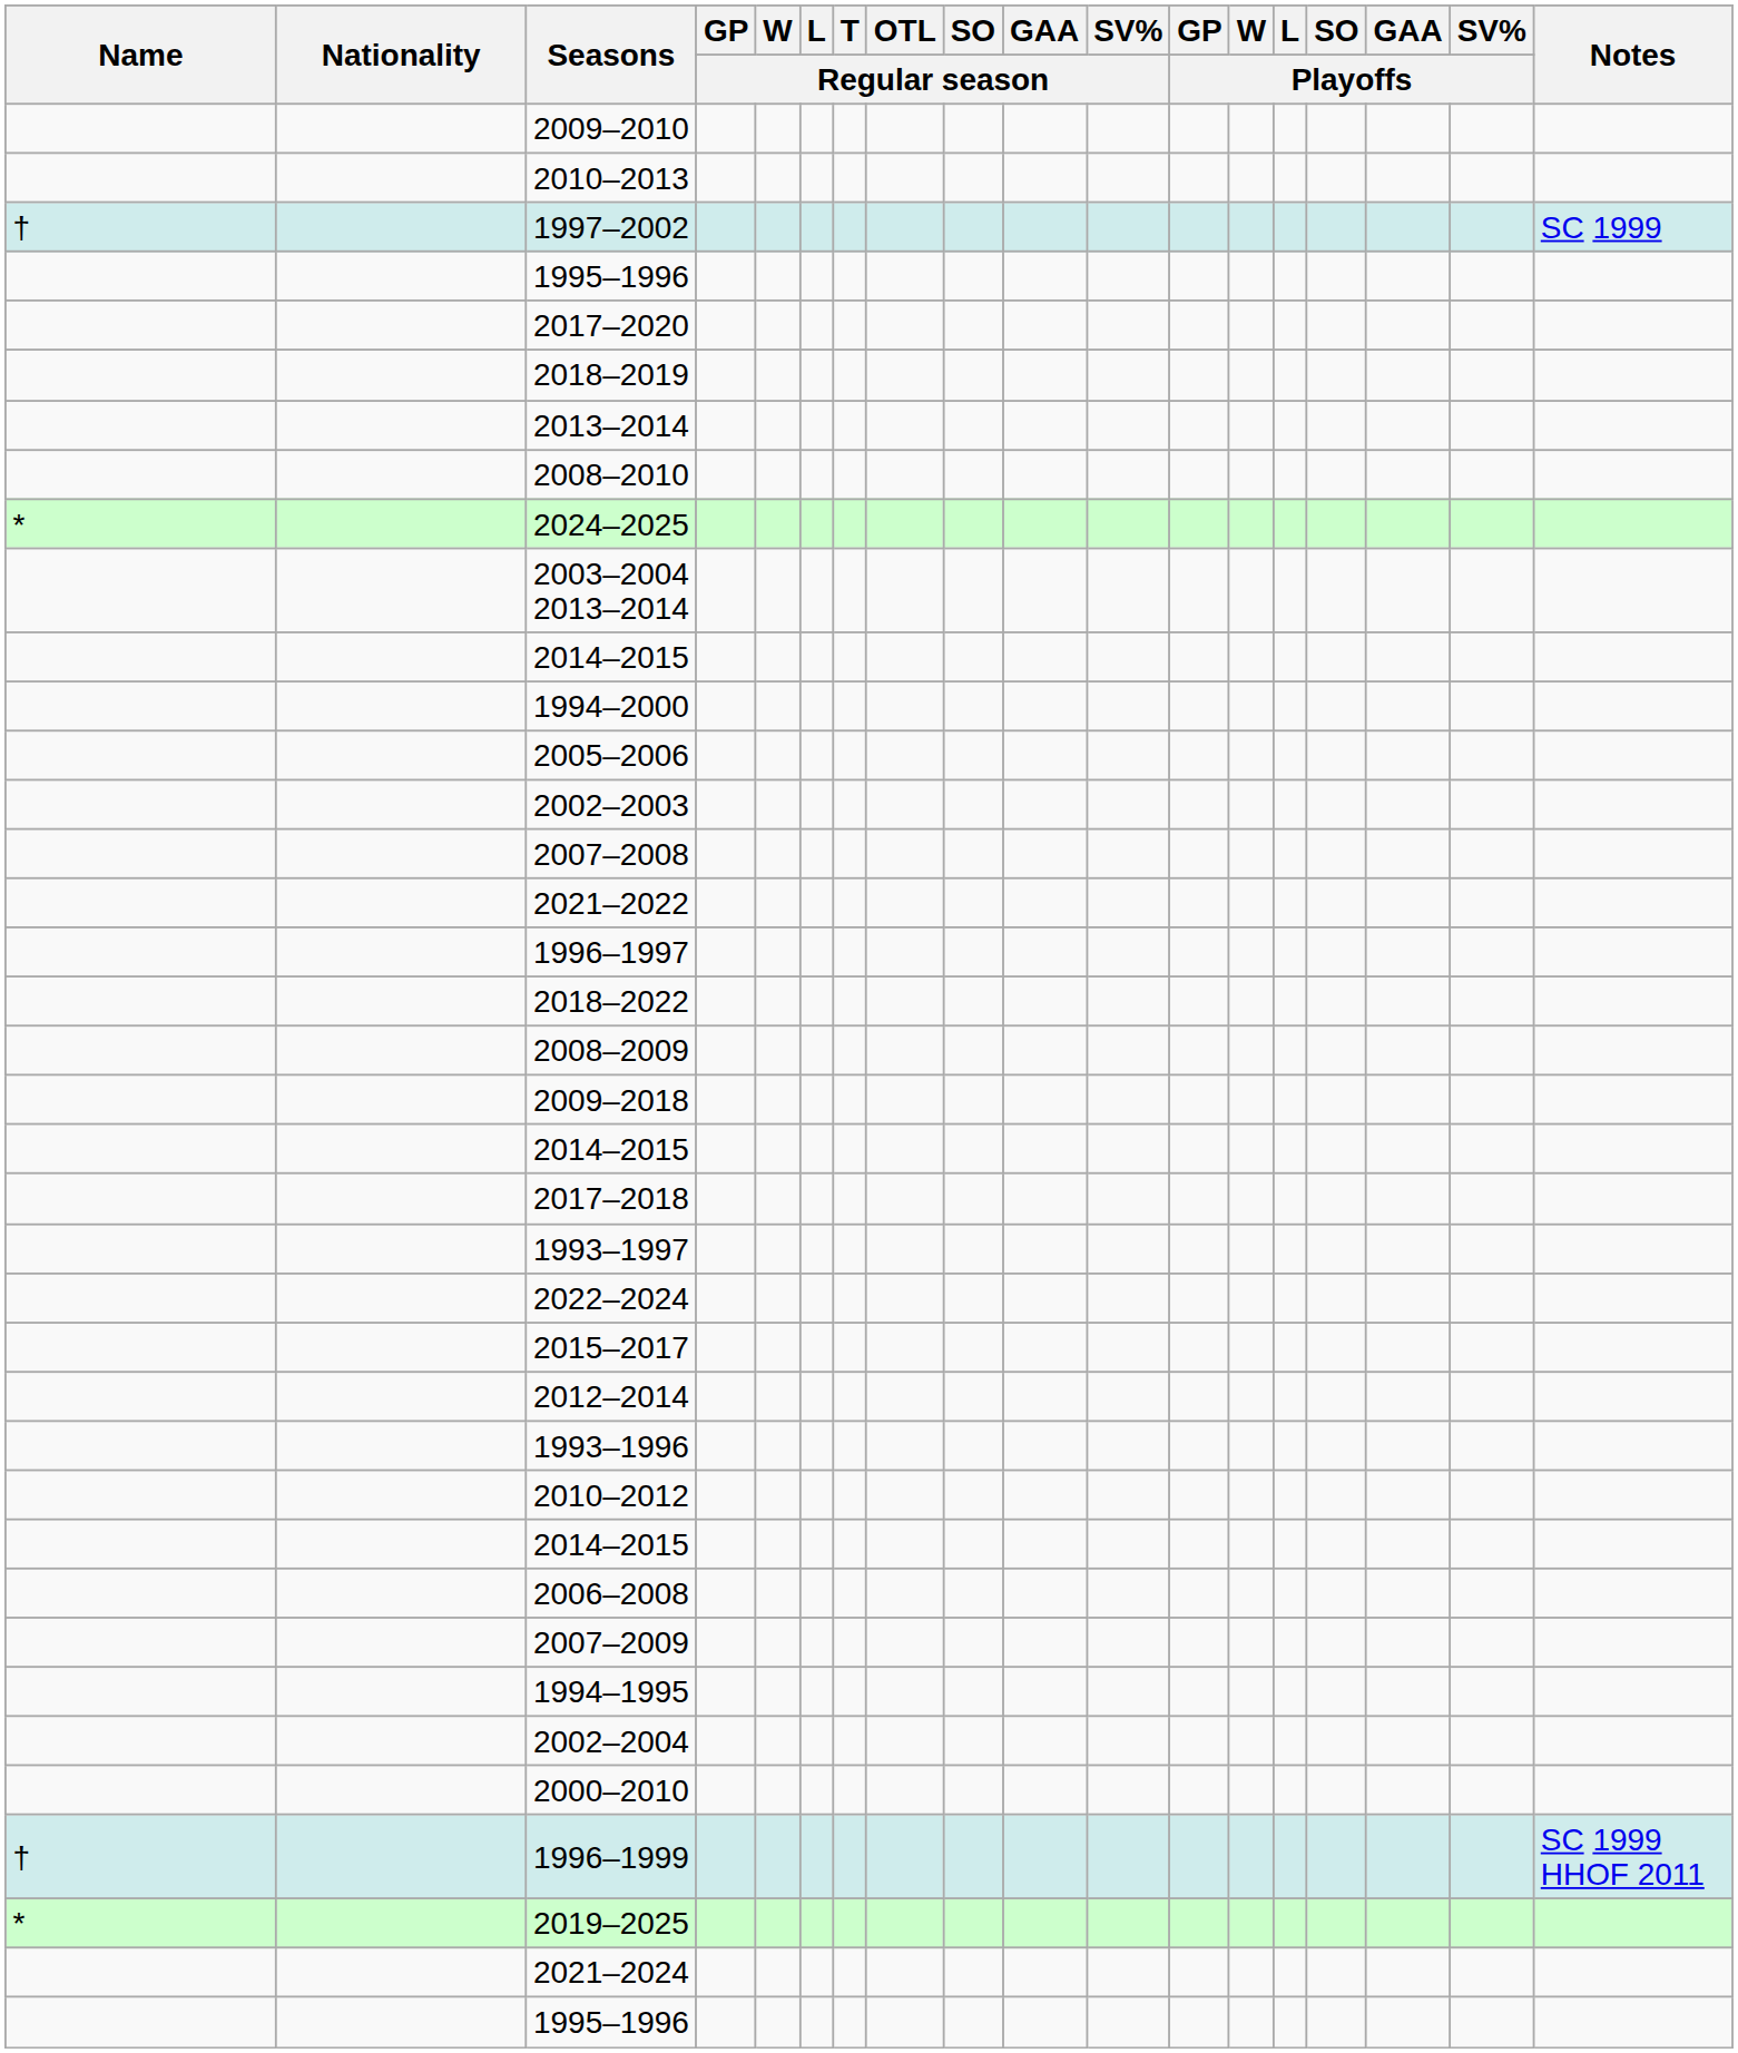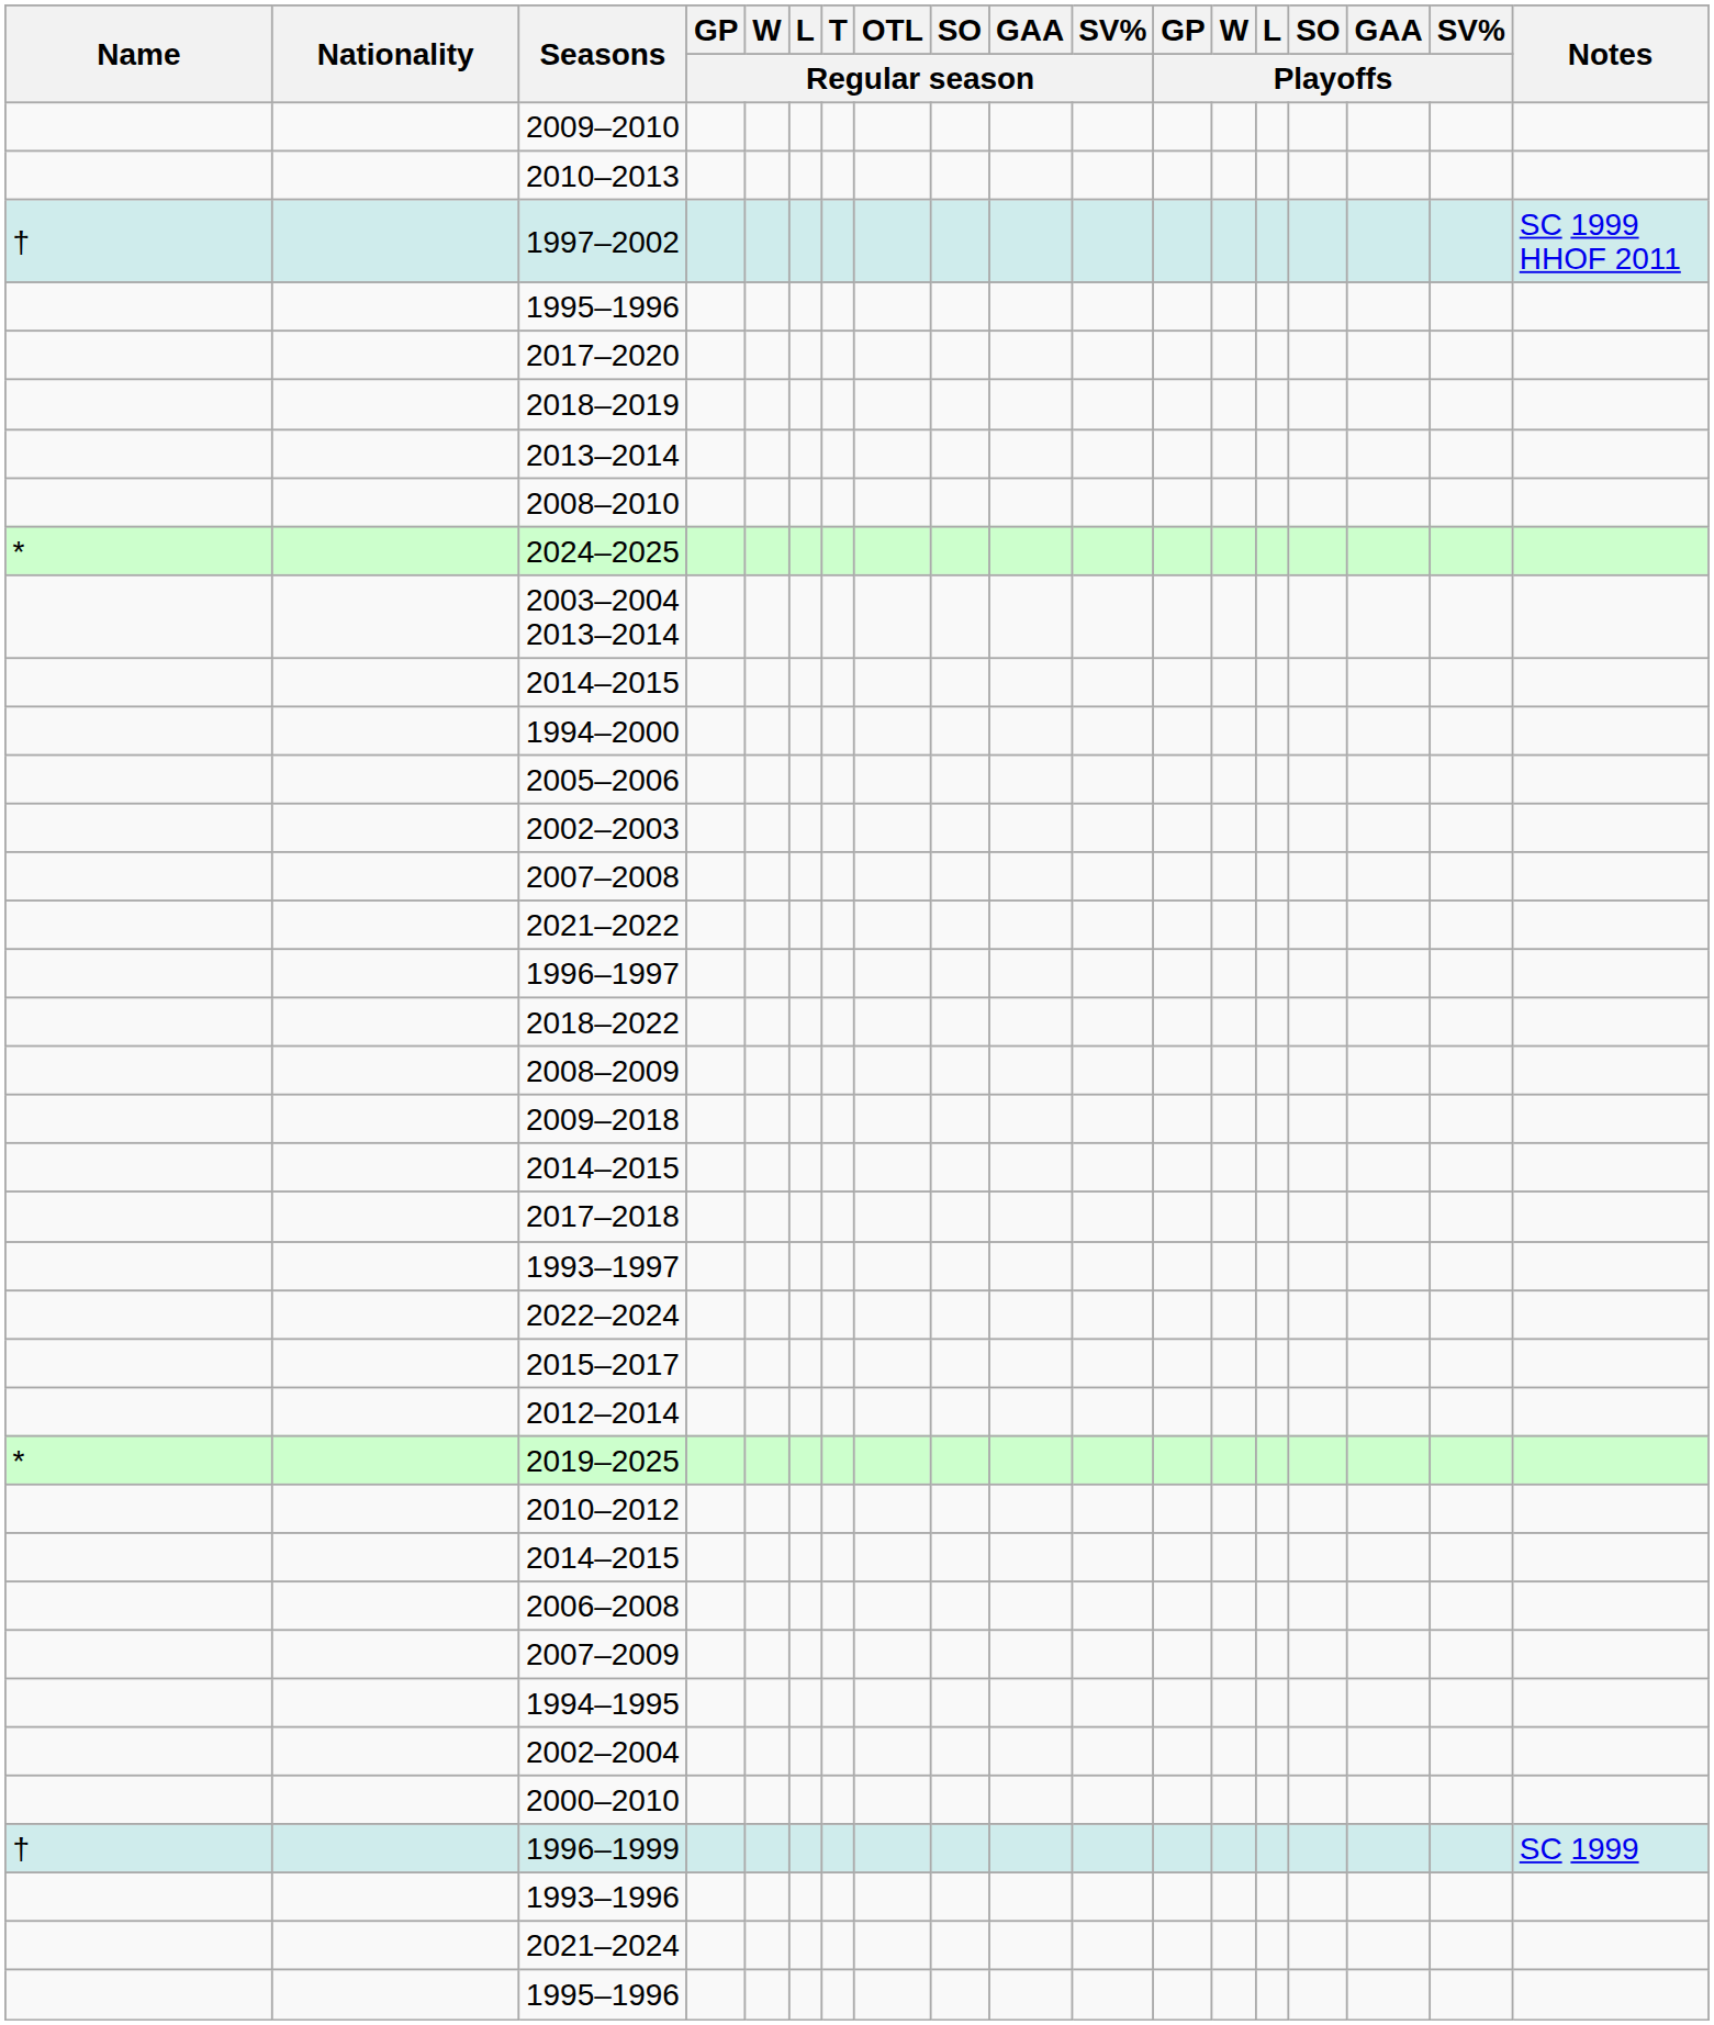 <table class="wikitable sortable" style="text-align:left; font-size:95%">
 <tr>
 <th rowspan="2" width="125px">Name</th>
 <th rowspan="2" width="115px">Nationality</th>
 <th rowspan="2">Seasons</th>
 <th>GP</th>
 <th>W</th>
 <th>L</th>
 <th>T</th>
 <th>OTL</th>
 <th>SO</th>
 <th>GAA</th>
 <th>SV%</th>
 <th>GP</th>
 <th>W</th>
 <th>L</th>
 <th>SO</th>
 <th>GAA</th>
 <th>SV%</th>
 <th rowspan="2" width="90px" class="unsortable">Notes</th>
 </tr>
 <tr class="unsortable">
 <th colspan="8">Regular season</th>
 <th colspan="6">Playoffs</th>
 </tr>
 <tr>
 <td></td>
 <td></td>
 <td>2009–2010</td>
 <td></td>
 <td></td>
 <td></td>
 <td></td>
 <td></td>
 <td></td>
 <td></td>
 <td></td>
 <td></td>
 <td></td>
 <td></td>
 <td></td>
 <td></td>
 <td></td>
 <td></td>
 </tr>
 <tr>
 <td></td>
 <td></td>
 <td>2010–2013</td>
 <td></td>
 <td></td>
 <td></td>
 <td></td>
 <td></td>
 <td></td>
 <td></td>
 <td></td>
 <td></td>
 <td></td>
 <td></td>
 <td></td>
 <td></td>
 <td></td>
 <td></td>
 </tr>
 <tr bgcolor="#CFECEC">
 <td>†</td>
 <td></td>
 <td>1997–2002</td>
 <td></td>
 <td></td>
 <td></td>
 <td></td>
 <td></td>
 <td></td>
 <td></td>
 <td></td>
 <td></td>
 <td></td>
 <td></td>
 <td></td>
 <td></td>
 <td></td>
-<td><a href='#'>SC</a> <a href='#'>1999</a></td>
+<td><a href='#'>SC</a> <a href='#'>1999</a> <br> <a href='#'>HHOF 2011</a></td>
 </tr>
 <tr>
 <td></td>
 <td></td>
 <td>1995–1996</td>
 <td></td>
 <td></td>
 <td></td>
 <td></td>
 <td></td>
 <td></td>
 <td></td>
 <td></td>
 <td></td>
 <td></td>
 <td></td>
 <td></td>
 <td></td>
 <td></td>
 <td></td>
 </tr>
 <tr>
 <td></td>
 <td></td>
 <td>2017–2020</td>
 <td></td>
 <td></td>
 <td></td>
 <td></td>
 <td></td>
 <td></td>
 <td></td>
 <td></td>
 <td></td>
 <td></td>
 <td></td>
 <td></td>
 <td></td>
 <td></td>
 <td></td>
 </tr>
 <tr>
 <td></td>
 <td></td>
 <td>2018–2019</td>
 <td></td>
 <td></td>
 <td></td>
 <td></td>
 <td></td>
 <td></td>
 <td></td>
 <td></td>
 <td></td>
 <td></td>
 <td></td>
 <td></td>
 <td></td>
 <td></td>
 <td></td>
 </tr>
 <tr>
 <td></td>
 <td></td>
 <td>2013–2014</td>
 <td></td>
 <td></td>
 <td></td>
 <td></td>
 <td></td>
 <td></td>
 <td></td>
 <td></td>
 <td></td>
 <td></td>
 <td></td>
 <td></td>
 <td></td>
 <td></td>
 <td></td>
 </tr>
 <tr>
 <td></td>
 <td></td>
 <td>2008–2010</td>
 <td></td>
 <td></td>
 <td></td>
 <td></td>
 <td></td>
 <td></td>
 <td></td>
 <td></td>
 <td></td>
 <td></td>
 <td></td>
 <td></td>
 <td></td>
 <td></td>
 <td></td>
 </tr>
 <tr bgcolor="#CCFFCC">
 <td>*</td>
 <td></td>
 <td>2024–2025</td>
 <td></td>
 <td></td>
 <td></td>
 <td></td>
 <td></td>
 <td></td>
 <td></td>
 <td></td>
 <td></td>
 <td></td>
 <td></td>
 <td></td>
 <td></td>
 <td></td>
 <td></td>
 </tr>
 <tr>
 <td></td>
 <td></td>
 <td>2003–2004<br>2013–2014</td>
 <td></td>
 <td></td>
 <td></td>
 <td></td>
 <td></td>
 <td></td>
 <td></td>
 <td></td>
 <td></td>
 <td></td>
 <td></td>
 <td></td>
 <td></td>
 <td></td>
 <td></td>
 </tr>
 <tr>
 <td></td>
 <td></td>
 <td>2014–2015</td>
 <td></td>
 <td></td>
 <td></td>
 <td></td>
 <td></td>
 <td></td>
 <td></td>
 <td></td>
 <td></td>
 <td></td>
 <td></td>
 <td></td>
 <td></td>
 <td></td>
 <td></td>
 </tr>
 <tr>
 <td></td>
 <td></td>
 <td>1994–2000</td>
 <td></td>
 <td></td>
 <td></td>
 <td></td>
 <td></td>
 <td></td>
 <td></td>
 <td></td>
 <td></td>
 <td></td>
 <td></td>
 <td></td>
 <td></td>
 <td></td>
 <td></td>
 </tr>
 <tr>
 <td></td>
 <td></td>
 <td>2005–2006</td>
 <td></td>
 <td></td>
 <td></td>
 <td></td>
 <td></td>
 <td></td>
 <td></td>
 <td></td>
 <td></td>
 <td></td>
 <td></td>
 <td></td>
 <td></td>
 <td></td>
 <td></td>
 </tr>
 <tr>
 <td></td>
 <td></td>
 <td>2002–2003</td>
 <td></td>
 <td></td>
 <td></td>
 <td></td>
 <td></td>
 <td></td>
 <td></td>
 <td></td>
 <td></td>
 <td></td>
 <td></td>
 <td></td>
 <td></td>
 <td></td>
 <td></td>
 </tr>
 <tr>
 <td></td>
 <td></td>
 <td>2007–2008</td>
 <td></td>
 <td></td>
 <td></td>
 <td></td>
 <td></td>
 <td></td>
 <td></td>
 <td></td>
 <td></td>
 <td></td>
 <td></td>
 <td></td>
 <td></td>
 <td></td>
 <td></td>
 </tr>
 <tr>
 <td></td>
 <td></td>
 <td>2021–2022</td>
 <td></td>
 <td></td>
 <td></td>
 <td></td>
 <td></td>
 <td></td>
 <td></td>
 <td></td>
 <td></td>
 <td></td>
 <td></td>
 <td></td>
 <td></td>
 <td></td>
 <td></td>
 </tr>
 <tr>
 <td></td>
 <td></td>
 <td>1996–1997</td>
 <td></td>
 <td></td>
 <td></td>
 <td></td>
 <td></td>
 <td></td>
 <td></td>
 <td></td>
 <td></td>
 <td></td>
 <td></td>
 <td></td>
 <td></td>
 <td></td>
 <td></td>
 </tr>
 <tr>
 <td></td>
 <td></td>
 <td>2018–2022</td>
 <td></td>
 <td></td>
 <td></td>
 <td></td>
 <td></td>
 <td></td>
 <td></td>
 <td></td>
 <td></td>
 <td></td>
 <td></td>
 <td></td>
 <td></td>
 <td></td>
 <td></td>
 </tr>
 <tr>
 <td></td>
 <td></td>
 <td>2008–2009</td>
 <td></td>
 <td></td>
 <td></td>
 <td></td>
 <td></td>
 <td></td>
 <td></td>
 <td></td>
 <td></td>
 <td></td>
 <td></td>
 <td></td>
 <td></td>
 <td></td>
 <td></td>
 </tr>
 <tr>
 <td></td>
 <td></td>
 <td>2009–2018</td>
 <td></td>
 <td></td>
 <td></td>
 <td></td>
 <td></td>
 <td></td>
 <td></td>
 <td></td>
 <td></td>
 <td></td>
 <td></td>
 <td></td>
 <td></td>
 <td></td>
 <td></td>
 </tr>
 <tr>
 <td></td>
 <td></td>
 <td>2014–2015</td>
 <td></td>
 <td></td>
 <td></td>
 <td></td>
 <td></td>
 <td></td>
 <td></td>
 <td></td>
 <td></td>
 <td></td>
 <td></td>
 <td></td>
 <td></td>
 <td></td>
 <td></td>
 </tr>
 <tr>
 <td></td>
 <td></td>
 <td>2017–2018</td>
 <td></td>
 <td></td>
 <td></td>
 <td></td>
 <td></td>
 <td></td>
 <td></td>
 <td></td>
 <td></td>
 <td></td>
 <td></td>
 <td></td>
 <td></td>
 <td></td>
 <td></td>
 </tr>
 <tr>
 <td></td>
 <td></td>
 <td>1993–1997</td>
 <td></td>
 <td></td>
 <td></td>
 <td></td>
 <td></td>
 <td></td>
 <td></td>
 <td></td>
 <td></td>
 <td></td>
 <td></td>
 <td></td>
 <td></td>
 <td></td>
 <td></td>
 </tr>
 <tr>
 <td></td>
 <td></td>
 <td>2022–2024</td>
 <td></td>
 <td></td>
 <td></td>
 <td></td>
 <td></td>
 <td></td>
 <td></td>
 <td></td>
 <td></td>
 <td></td>
 <td></td>
 <td></td>
 <td></td>
 <td></td>
 <td></td>
 </tr>
 <tr>
 <td></td>
 <td></td>
 <td>2015–2017</td>
 <td></td>
 <td></td>
 <td></td>
 <td></td>
 <td></td>
 <td></td>
 <td></td>
 <td></td>
 <td></td>
 <td></td>
 <td></td>
 <td></td>
 <td></td>
 <td></td>
 <td></td>
 </tr>
 <tr>
 <td></td>
 <td></td>
 <td>2012–2014</td>
 <td></td>
 <td></td>
 <td></td>
 <td></td>
 <td></td>
 <td></td>
 <td></td>
 <td></td>
 <td></td>
 <td></td>
 <td></td>
 <td></td>
 <td></td>
 <td></td>
 <td></td>
 </tr>
-<tr>
+<tr bgcolor="#CCFFCC">
+<td>*</td>
 <td></td>
-<td></td>
-<td>1993–1996</td>
+<td>2019–2025</td>
 <td></td>
 <td></td>
 <td></td>
 <td></td>
 <td></td>
 <td></td>
 <td></td>
 <td></td>
 <td></td>
 <td></td>
 <td></td>
 <td></td>
 <td></td>
 <td></td>
 <td></td>
 </tr>
 <tr>
 <td></td>
 <td></td>
 <td>2010–2012</td>
 <td></td>
 <td></td>
 <td></td>
 <td></td>
 <td></td>
 <td></td>
 <td></td>
 <td></td>
 <td></td>
 <td></td>
 <td></td>
 <td></td>
 <td></td>
 <td></td>
 <td></td>
 </tr>
 <tr>
 <td></td>
 <td></td>
 <td>2014–2015</td>
 <td></td>
 <td></td>
 <td></td>
 <td></td>
 <td></td>
 <td></td>
 <td></td>
 <td></td>
 <td></td>
 <td></td>
 <td></td>
 <td></td>
 <td></td>
 <td></td>
 <td></td>
 </tr>
 <tr>
 <td></td>
 <td></td>
 <td>2006–2008</td>
 <td></td>
 <td></td>
 <td></td>
 <td></td>
 <td></td>
 <td></td>
 <td></td>
 <td></td>
 <td></td>
 <td></td>
 <td></td>
 <td></td>
 <td></td>
 <td></td>
 <td></td>
 </tr>
 <tr>
 <td></td>
 <td></td>
 <td>2007–2009</td>
 <td></td>
 <td></td>
 <td></td>
 <td></td>
 <td></td>
 <td></td>
 <td></td>
 <td></td>
 <td></td>
 <td></td>
 <td></td>
 <td></td>
 <td></td>
 <td></td>
 <td></td>
 </tr>
 <tr>
 <td></td>
 <td></td>
 <td>1994–1995</td>
 <td></td>
 <td></td>
 <td></td>
 <td></td>
 <td></td>
 <td></td>
 <td></td>
 <td></td>
 <td></td>
 <td></td>
 <td></td>
 <td></td>
 <td></td>
 <td></td>
 <td></td>
 </tr>
 <tr>
 <td></td>
 <td></td>
 <td>2002–2004</td>
 <td></td>
 <td></td>
 <td></td>
 <td></td>
 <td></td>
 <td></td>
 <td></td>
 <td></td>
 <td></td>
 <td></td>
 <td></td>
 <td></td>
 <td></td>
 <td></td>
 <td></td>
 </tr>
 <tr>
 <td></td>
 <td></td>
 <td>2000–2010</td>
 <td></td>
 <td></td>
 <td></td>
 <td></td>
 <td></td>
 <td></td>
 <td></td>
 <td></td>
 <td></td>
 <td></td>
 <td></td>
 <td></td>
 <td></td>
 <td></td>
 <td></td>
 </tr>
 <tr bgcolor="#CFECEC">
 <td>†</td>
 <td></td>
 <td>1996–1999</td>
 <td></td>
 <td></td>
 <td></td>
 <td></td>
 <td></td>
 <td></td>
 <td></td>
 <td></td>
 <td></td>
 <td></td>
 <td></td>
 <td></td>
 <td></td>
 <td></td>
-<td><a href='#'>SC</a> <a href='#'>1999</a> <br> <a href='#'>HHOF 2011</a></td>
+<td><a href='#'>SC</a> <a href='#'>1999</a></td>
 </tr>
-<tr bgcolor="#CCFFCC">
-<td>*</td>
+<tr>
 <td></td>
-<td>2019–2025</td>
+<td></td>
+<td>1993–1996</td>
 <td></td>
 <td></td>
 <td></td>
 <td></td>
 <td></td>
 <td></td>
 <td></td>
 <td></td>
 <td></td>
 <td></td>
 <td></td>
 <td></td>
 <td></td>
 <td></td>
 <td></td>
 </tr>
 <tr>
 <td></td>
 <td></td>
 <td>2021–2024</td>
 <td></td>
 <td></td>
 <td></td>
 <td></td>
 <td></td>
 <td></td>
 <td></td>
 <td></td>
 <td></td>
 <td></td>
 <td></td>
 <td></td>
 <td></td>
 <td></td>
 <td></td>
 </tr>
 <tr>
 <td></td>
 <td></td>
 <td>1995–1996</td>
 <td></td>
 <td></td>
 <td></td>
 <td></td>
 <td></td>
 <td></td>
 <td></td>
 <td></td>
 <td></td>
 <td></td>
 <td></td>
 <td></td>
 <td></td>
 <td></td>
 <td></td>
 </tr>
 </table>
